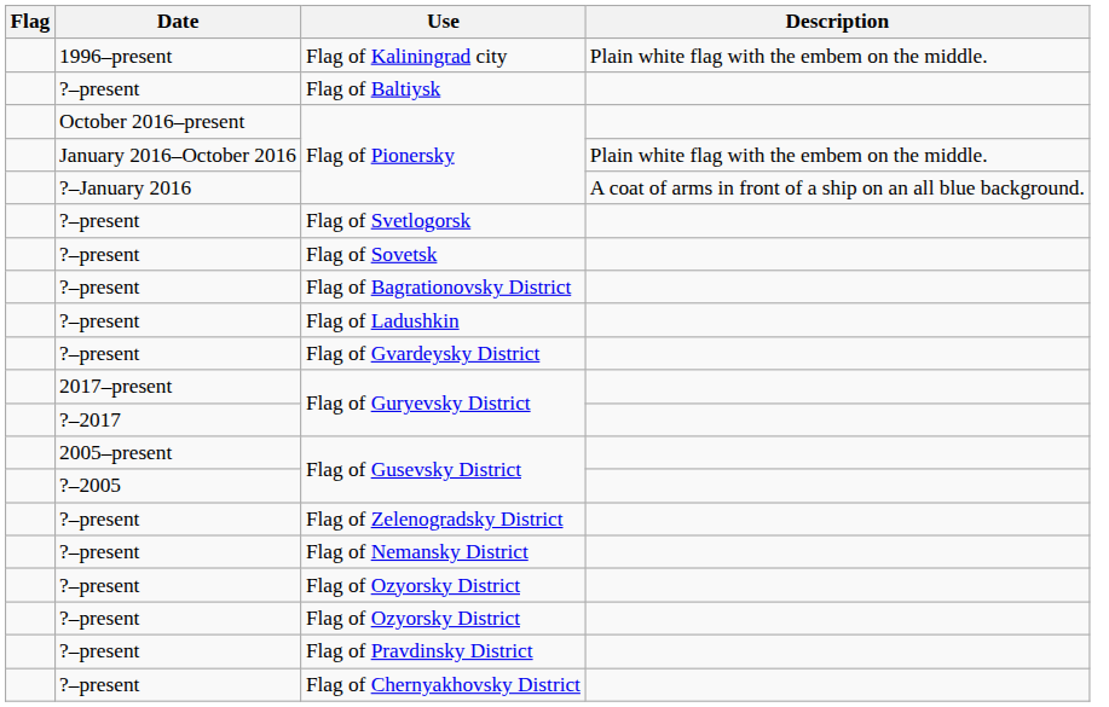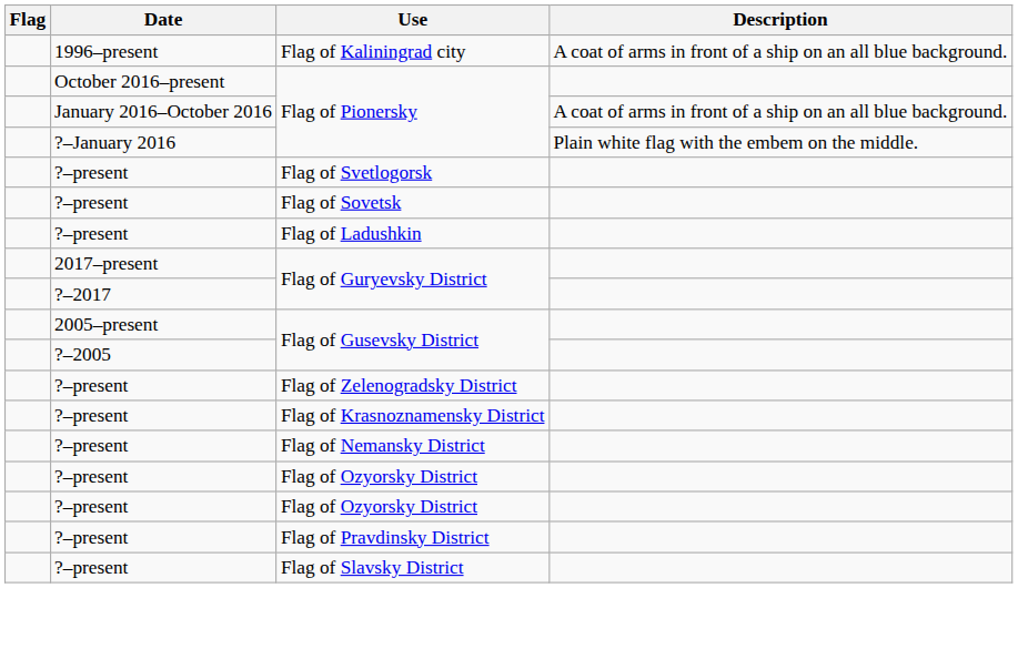 <table class="wikitable">
 <tr>
 <th>Flag</th>
 <th>Date</th>
 <th>Use</th>
 <th>Description</th>
 </tr>
 <tr>
 <td></td>
 <td>1996–present</td>
 <td>Flag of <a href='#'>Kaliningrad</a> city</td>
-<td>Plain white flag with the embem on the middle.</td>
-</tr>
-<tr>
-<td></td>
-<td>?–present</td>
-<td>Flag of <a href='#'>Baltiysk</a></td>
-<td></td>
+<td>A coat of arms in front of a ship on an all blue background.</td>
 </tr>
 <tr>
 <td></td>
 <td>October 2016–present</td>
 <td rowspan="3">Flag of <a href='#'>Pionersky</a></td>
 <td></td>
 </tr>
 <tr>
 <td></td>
 <td>January 2016–October 2016</td>
-<td>Plain white flag with the embem on the middle.</td>
+<td>A coat of arms in front of a ship on an all blue background.</td>
 </tr>
 <tr>
 <td></td>
 <td>?–January 2016</td>
-<td>A coat of arms in front of a ship on an all blue background.</td>
+<td>Plain white flag with the embem on the middle.</td>
 </tr>
 <tr>
 <td></td>
 <td>?–present</td>
 <td>Flag of <a href='#'>Svetlogorsk</a></td>
 <td></td>
 </tr>
 <tr>
 <td></td>
 <td>?–present</td>
 <td>Flag of <a href='#'>Sovetsk</a></td>
 <td></td>
 </tr>
 <tr>
 <td></td>
 <td>?–present</td>
-<td>Flag of <a href='#'>Bagrationovsky District</a></td>
-<td></td>
-</tr>
-<tr>
-<td></td>
-<td>?–present</td>
 <td>Flag of <a href='#'>Ladushkin</a></td>
-<td></td>
-</tr>
-<tr>
-<td></td>
-<td>?–present</td>
-<td>Flag of <a href='#'>Gvardeysky District</a></td>
 <td></td>
 </tr>
 <tr>
 <td></td>
 <td>2017–present</td>
 <td rowspan="2">Flag of <a href='#'>Guryevsky District</a></td>
 <td></td>
 </tr>
 <tr>
 <td></td>
 <td>?–2017</td>
 <td></td>
 </tr>
 <tr>
 <td></td>
 <td>2005–present</td>
 <td rowspan="2">Flag of <a href='#'>Gusevsky District</a></td>
 <td></td>
 </tr>
 <tr>
 <td></td>
 <td>?–2005</td>
 <td></td>
 </tr>
 <tr>
 <td></td>
 <td>?–present</td>
 <td>Flag of <a href='#'>Zelenogradsky District</a></td>
 <td></td>
 </tr>
 <tr>
 <td></td>
 <td>?–present</td>
+<td>Flag of <a href='#'>Krasnoznamensky District</a></td>
+<td></td>
+</tr>
+<tr>
+<td></td>
+<td>?–present</td>
 <td>Flag of <a href='#'>Nemansky District</a></td>
 <td></td>
 </tr>
 <tr>
 <td></td>
 <td>?–present</td>
 <td>Flag of <a href='#'>Ozyorsky District</a></td>
 <td></td>
 </tr>
 <tr>
 <td></td>
 <td>?–present</td>
 <td>Flag of <a href='#'>Ozyorsky District</a></td>
 <td></td>
 </tr>
 <tr>
 <td></td>
 <td>?–present</td>
 <td>Flag of <a href='#'>Pravdinsky District</a></td>
 <td></td>
 </tr>
 <tr>
 <td></td>
 <td>?–present</td>
-<td>Flag of <a href='#'>Chernyakhovsky District</a></td>
+<td>Flag of <a href='#'>Slavsky District</a></td>
 <td></td>
 </tr>
 </table>
